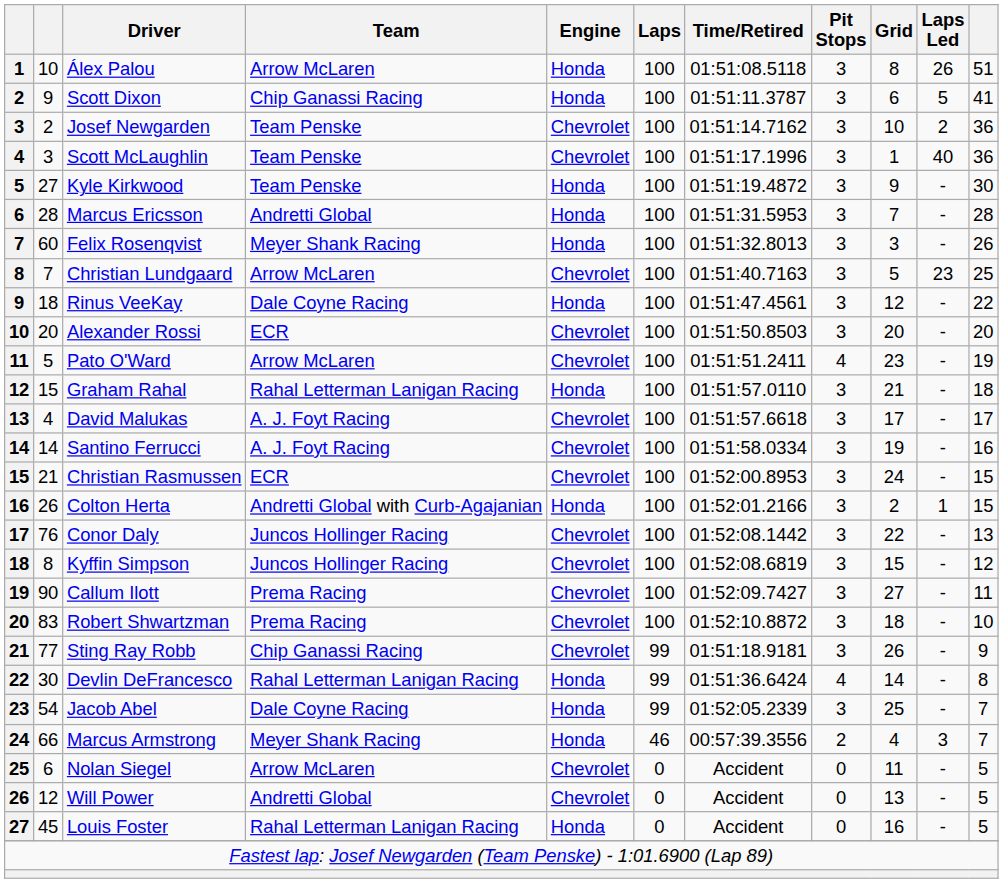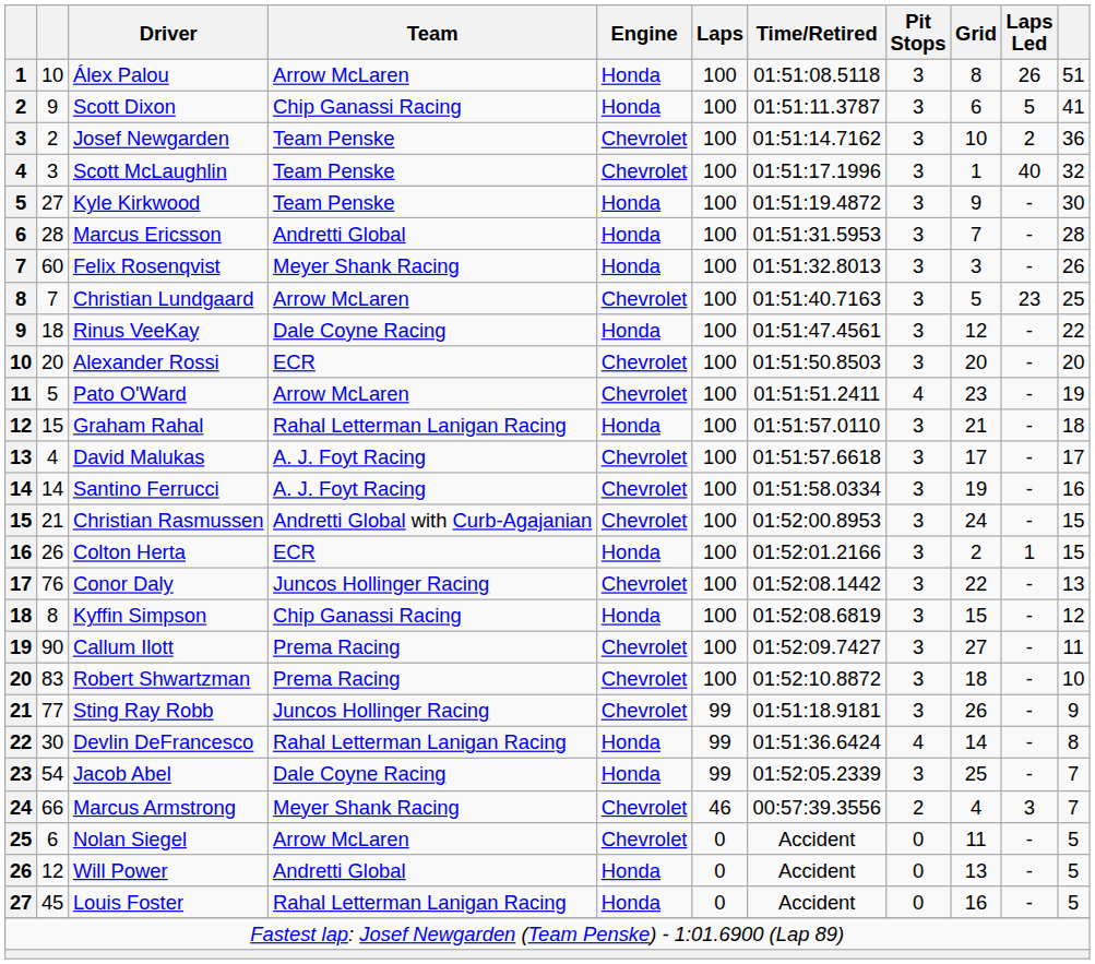 <table class="wikitable sortable" style="font-size:95%;">
 <tr>
 <th scope="col"></th>
 <th scope="col"></th>
 <th scope="col">Driver</th>
 <th scope="col">Team</th>
 <th scope="col">Engine</th>
 <th class="unsortable" scope="col">Laps</th>
 <th class="unsortable" scope="col">Time/Retired</th>
 <th scope="col">Pit<br>Stops</th>
 <th scope="col">Grid</th>
 <th scope="col">Laps<br>Led</th>
 <th scope="col"></th>
 </tr>
 <tr>
 <th>1</th>
 <td align="center">10</td>
 <td> <a href='#'>Álex Palou</a></td>
 <td><a href='#'>Arrow McLaren</a></td>
 <td><a href='#'>Honda</a></td>
 <td align="center">100</td>
 <td align="center">01:51:08.5118</td>
 <td align="center">3</td>
 <td align="center">8</td>
 <td align="center">26</td>
 <td align="center">51</td>
 </tr>
 <tr>
 <th>2</th>
 <td align="center">9</td>
 <td> <a href='#'>Scott Dixon</a></td>
 <td><a href='#'>Chip Ganassi Racing</a></td>
 <td><a href='#'>Honda</a></td>
 <td align="center">100</td>
 <td align="center">01:51:11.3787</td>
 <td align="center">3</td>
 <td align="center">6</td>
 <td align="center">5</td>
 <td align="center">41</td>
 </tr>
 <tr>
 <th>3</th>
 <td align="center">2</td>
 <td> <a href='#'>Josef Newgarden</a> </td>
 <td><a href='#'>Team Penske</a></td>
 <td><a href='#'>Chevrolet</a></td>
 <td align="center">100</td>
 <td align="center">01:51:14.7162</td>
 <td align="center">3</td>
 <td align="center">10</td>
 <td align="center">2</td>
 <td align="center">36</td>
 </tr>
 <tr>
 <th>4</th>
 <td align="center">3</td>
 <td> <a href='#'>Scott McLaughlin</a> </td>
 <td><a href='#'>Team Penske</a></td>
 <td><a href='#'>Chevrolet</a></td>
 <td align="center">100</td>
 <td align="center">01:51:17.1996</td>
 <td align="center">3</td>
 <td align="center">1</td>
 <td align="center">40</td>
-<td align="center">36</td>
+<td align="center">32</td>
 </tr>
 <tr>
 <th>5</th>
 <td align="center">27</td>
 <td> <a href='#'>Kyle Kirkwood</a></td>
 <td><a href='#'>Team Penske</a></td>
 <td><a href='#'>Honda</a></td>
 <td align="center">100</td>
 <td align="center">01:51:19.4872</td>
 <td align="center">3</td>
 <td align="center">9</td>
 <td align="center">-</td>
 <td align="center">30</td>
 </tr>
 <tr>
 <th>6</th>
 <td align="center">28</td>
 <td> <a href='#'>Marcus Ericsson</a> </td>
 <td><a href='#'>Andretti Global</a></td>
 <td><a href='#'>Honda</a></td>
 <td align="center">100</td>
 <td align="center">01:51:31.5953</td>
 <td align="center">3</td>
 <td align="center">7</td>
 <td align="center">-</td>
 <td align="center">28</td>
 </tr>
 <tr>
 <th>7</th>
 <td align="center">60</td>
 <td> <a href='#'>Felix Rosenqvist</a></td>
 <td><a href='#'>Meyer Shank Racing</a></td>
 <td><a href='#'>Honda</a></td>
 <td align="center">100</td>
 <td align="center">01:51:32.8013</td>
 <td align="center">3</td>
 <td align="center">3</td>
 <td align="center">-</td>
 <td align="center">26</td>
 </tr>
 <tr>
 <th>8</th>
 <td align="center">7</td>
 <td> <a href='#'>Christian Lundgaard</a></td>
 <td><a href='#'>Arrow McLaren</a></td>
 <td><a href='#'>Chevrolet</a></td>
 <td align="center">100</td>
 <td align="center">01:51:40.7163</td>
 <td align="center">3</td>
 <td align="center">5</td>
 <td align="center">23</td>
 <td align="center">25</td>
 </tr>
 <tr>
 <th>9</th>
 <td align="center">18</td>
 <td> <a href='#'>Rinus VeeKay</a></td>
 <td><a href='#'>Dale Coyne Racing</a></td>
 <td><a href='#'>Honda</a></td>
 <td align="center">100</td>
 <td align="center">01:51:47.4561</td>
 <td align="center">3</td>
 <td align="center">12</td>
 <td align="center">-</td>
 <td align="center">22</td>
 </tr>
 <tr>
 <th>10</th>
 <td align="center">20</td>
 <td> <a href='#'>Alexander Rossi</a> </td>
 <td><a href='#'>ECR</a></td>
 <td><a href='#'>Chevrolet</a></td>
 <td align="center">100</td>
 <td align="center">01:51:50.8503</td>
 <td align="center">3</td>
 <td align="center">20</td>
 <td align="center">-</td>
 <td align="center">20</td>
 </tr>
 <tr>
 <th>11</th>
 <td align="center">5</td>
 <td> <a href='#'>Pato O'Ward</a> </td>
 <td><a href='#'>Arrow McLaren</a></td>
 <td><a href='#'>Chevrolet</a></td>
 <td align="center">100</td>
 <td align="center">01:51:51.2411</td>
 <td align="center">4</td>
 <td align="center">23</td>
 <td align="center">-</td>
 <td align="center">19</td>
 </tr>
 <tr>
 <th>12</th>
 <td align="center">15</td>
 <td> <a href='#'>Graham Rahal</a> </td>
 <td><a href='#'>Rahal Letterman Lanigan Racing</a></td>
 <td><a href='#'>Honda</a></td>
 <td align="center">100</td>
 <td align="center">01:51:57.0110</td>
 <td align="center">3</td>
 <td align="center">21</td>
 <td align="center">-</td>
 <td align="center">18</td>
 </tr>
 <tr>
 <th>13</th>
 <td align="center">4</td>
 <td> <a href='#'>David Malukas</a></td>
 <td><a href='#'>A. J. Foyt Racing</a></td>
 <td><a href='#'>Chevrolet</a></td>
 <td align="center">100</td>
 <td align="center">01:51:57.6618</td>
 <td align="center">3</td>
 <td align="center">17</td>
 <td align="center">-</td>
 <td align="center">17</td>
 </tr>
 <tr>
 <th>14</th>
 <td align="center">14</td>
 <td> <a href='#'>Santino Ferrucci</a></td>
 <td><a href='#'>A. J. Foyt Racing</a></td>
 <td><a href='#'>Chevrolet</a></td>
 <td align="center">100</td>
 <td align="center">01:51:58.0334</td>
 <td align="center">3</td>
 <td align="center">19</td>
 <td align="center">-</td>
 <td align="center">16</td>
 </tr>
 <tr>
 <th>15</th>
 <td align="center">21</td>
 <td> <a href='#'>Christian Rasmussen</a></td>
-<td><a href='#'>ECR</a></td>
+<td><a href='#'>Andretti Global</a> with <a href='#'>Curb-Agajanian</a></td>
 <td><a href='#'>Chevrolet</a></td>
 <td align="center">100</td>
 <td align="center">01:52:00.8953</td>
 <td align="center">3</td>
 <td align="center">24</td>
 <td align="center">-</td>
 <td align="center">15</td>
 </tr>
 <tr>
 <th>16</th>
 <td align="center">26</td>
 <td> <a href='#'>Colton Herta</a> </td>
-<td><a href='#'>Andretti Global</a> with <a href='#'>Curb-Agajanian</a></td>
+<td><a href='#'>ECR</a></td>
 <td><a href='#'>Honda</a></td>
 <td align="center">100</td>
 <td align="center">01:52:01.2166</td>
 <td align="center">3</td>
 <td align="center">2</td>
 <td align="center">1</td>
 <td align="center">15</td>
 </tr>
 <tr>
 <th>17</th>
 <td align="center">76</td>
 <td> <a href='#'>Conor Daly</a></td>
 <td><a href='#'>Juncos Hollinger Racing</a></td>
 <td><a href='#'>Chevrolet</a></td>
 <td align="center">100</td>
 <td align="center">01:52:08.1442</td>
 <td align="center">3</td>
 <td align="center">22</td>
 <td align="center">-</td>
 <td align="center">13</td>
 </tr>
 <tr>
 <th>18</th>
 <td align="center">8</td>
 <td> <a href='#'>Kyffin Simpson</a></td>
-<td><a href='#'>Juncos Hollinger Racing</a></td>
-<td><a href='#'>Chevrolet</a></td>
+<td><a href='#'>Chip Ganassi Racing</a></td>
+<td><a href='#'>Honda</a></td>
 <td align="center">100</td>
 <td align="center">01:52:08.6819</td>
 <td align="center">3</td>
 <td align="center">15</td>
 <td align="center">-</td>
 <td align="center">12</td>
 </tr>
 <tr>
 <th>19</th>
 <td align="center">90</td>
 <td> <a href='#'>Callum Ilott</a></td>
 <td><a href='#'>Prema Racing</a></td>
 <td><a href='#'>Chevrolet</a></td>
 <td align="center">100</td>
 <td align="center">01:52:09.7427</td>
 <td align="center">3</td>
 <td align="center">27</td>
 <td align="center">-</td>
 <td align="center">11</td>
 </tr>
 <tr>
 <th>20</th>
 <td align="center">83</td>
 <td> <a href='#'>Robert Shwartzman</a> </td>
 <td><a href='#'>Prema Racing</a></td>
 <td><a href='#'>Chevrolet</a></td>
 <td align="center">100</td>
 <td align="center">01:52:10.8872</td>
 <td align="center">3</td>
 <td align="center">18</td>
 <td align="center">-</td>
 <td align="center">10</td>
 </tr>
 <tr>
 <th>21</th>
 <td align="center">77</td>
 <td> <a href='#'>Sting Ray Robb</a></td>
-<td><a href='#'>Chip Ganassi Racing</a></td>
+<td><a href='#'>Juncos Hollinger Racing</a></td>
 <td><a href='#'>Chevrolet</a></td>
 <td align="center">99</td>
 <td align="center">01:51:18.9181</td>
 <td align="center">3</td>
 <td align="center">26</td>
 <td align="center">-</td>
 <td align="center">9</td>
 </tr>
 <tr>
 <th>22</th>
 <td align="center">30</td>
 <td> <a href='#'>Devlin DeFrancesco</a></td>
 <td><a href='#'>Rahal Letterman Lanigan Racing</a></td>
 <td><a href='#'>Honda</a></td>
 <td align="center">99</td>
 <td align="center">01:51:36.6424</td>
 <td align="center">4</td>
 <td align="center">14</td>
 <td align="center">-</td>
 <td align="center">8</td>
 </tr>
 <tr>
 <th>23</th>
 <td align="center">54</td>
 <td> <a href='#'>Jacob Abel</a> </td>
 <td><a href='#'>Dale Coyne Racing</a></td>
 <td><a href='#'>Honda</a></td>
 <td align="center">99</td>
 <td align="center">01:52:05.2339</td>
 <td align="center">3</td>
 <td align="center">25</td>
 <td align="center">-</td>
 <td align="center">7</td>
 </tr>
 <tr>
 <th>24</th>
 <td align="center">66</td>
 <td> <a href='#'>Marcus Armstrong</a></td>
 <td><a href='#'>Meyer Shank Racing</a></td>
-<td><a href='#'>Honda</a></td>
+<td><a href='#'>Chevrolet</a></td>
 <td align="center">46</td>
 <td align="center">00:57:39.3556</td>
 <td align="center">2</td>
 <td align="center">4</td>
 <td align="center">3</td>
 <td align="center">7</td>
 </tr>
 <tr>
 <th>25</th>
 <td align="center">6</td>
 <td> <a href='#'>Nolan Siegel</a> </td>
 <td><a href='#'>Arrow McLaren</a></td>
 <td><a href='#'>Chevrolet</a></td>
 <td align="center">0</td>
 <td align="center">Accident</td>
 <td align="center">0</td>
 <td align="center">11</td>
 <td align="center">-</td>
 <td align="center">5</td>
 </tr>
 <tr>
 <th>26</th>
 <td align="center">12</td>
 <td> <a href='#'>Will Power</a> </td>
 <td><a href='#'>Andretti Global</a></td>
-<td><a href='#'>Chevrolet</a></td>
+<td><a href='#'>Honda</a></td>
 <td align="center">0</td>
 <td align="center">Accident</td>
 <td align="center">0</td>
 <td align="center">13</td>
 <td align="center">-</td>
 <td align="center">5</td>
 </tr>
 <tr>
 <th>27</th>
 <td align="center">45</td>
 <td> <a href='#'>Louis Foster</a> </td>
 <td><a href='#'>Rahal Letterman Lanigan Racing</a></td>
 <td><a href='#'>Honda</a></td>
 <td align="center">0</td>
 <td align="center">Accident</td>
 <td align="center">0</td>
 <td align="center">16</td>
 <td align="center">-</td>
 <td align="center">5</td>
 </tr>
 <tr>
 </tr>
 <tr class="sortbottom">
 <td colspan="11" style="text-align:center"><em><a href='#'>Fastest lap</a>:  <a href='#'>Josef Newgarden</a> (<a href='#'>Team Penske</a>) - 1:01.6900 (Lap 89)</em></td>
 </tr>
 <tr class="sortbottom">
 <th colspan="11"></th>
 </tr>
 </table>
